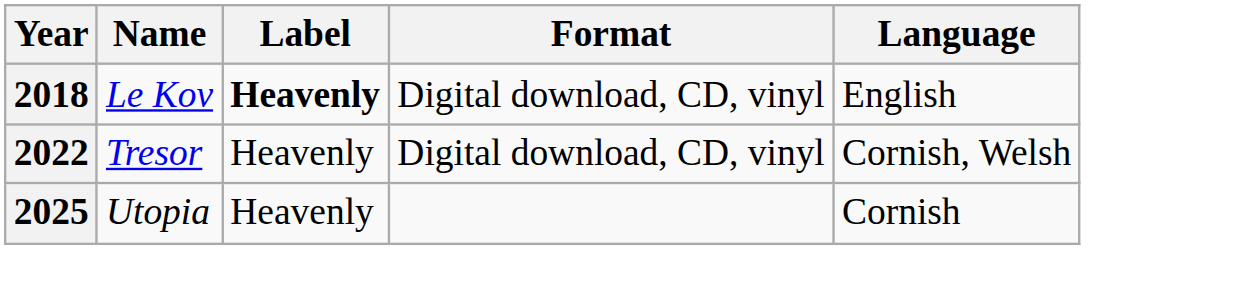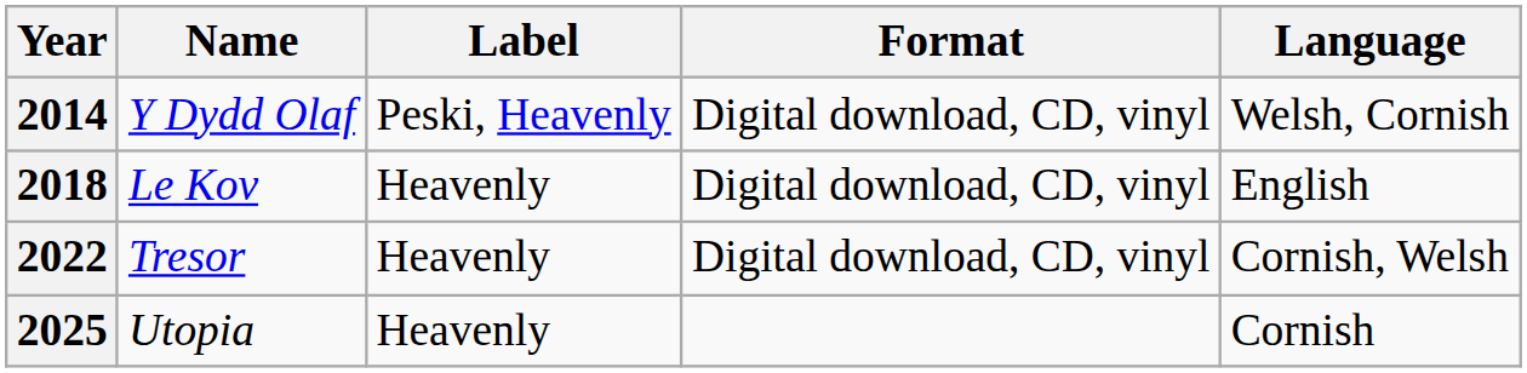 <table class="wikitable plainrowheaders">
 <tr>
 <th scope="col">Year</th>
 <th scope="col">Name</th>
 <th scope="col">Label</th>
 <th scope="col">Format</th>
 <th scope="col">Language</th>
 </tr>
 <tr>
+<th scope="row">2014</th>
+<td><em><a href='#'>Y Dydd Olaf</a></em></td>
+<td>Peski, <a href='#'>Heavenly</a></td>
+<td>Digital download, CD, vinyl</td>
+<td>Welsh, Cornish</td>
+</tr>
+<tr>
 <th scope="row">2018</th>
 <td><em><a href='#'>Le Kov</a></em></td>
-<td><strong>Heavenly</strong></td>
+<td>Heavenly</td>
 <td>Digital download, CD, vinyl</td>
 <td>English</td>
 </tr>
 <tr>
 <th scope="row">2022</th>
 <td><em><a href='#'>Tresor</a></em></td>
 <td>Heavenly</td>
 <td>Digital download, CD, vinyl</td>
 <td>Cornish, Welsh</td>
 </tr>
 <tr>
 <th scope="row">2025</th>
 <td><em>Utopia</em></td>
 <td>Heavenly</td>
 <td></td>
 <td>Cornish</td>
 </tr>
 </table>
